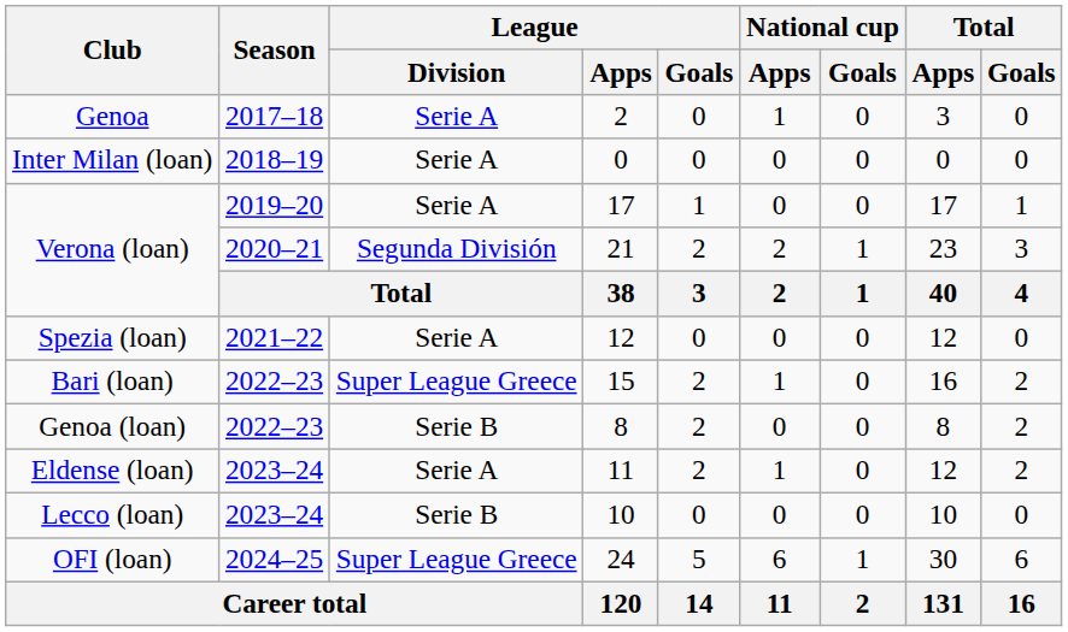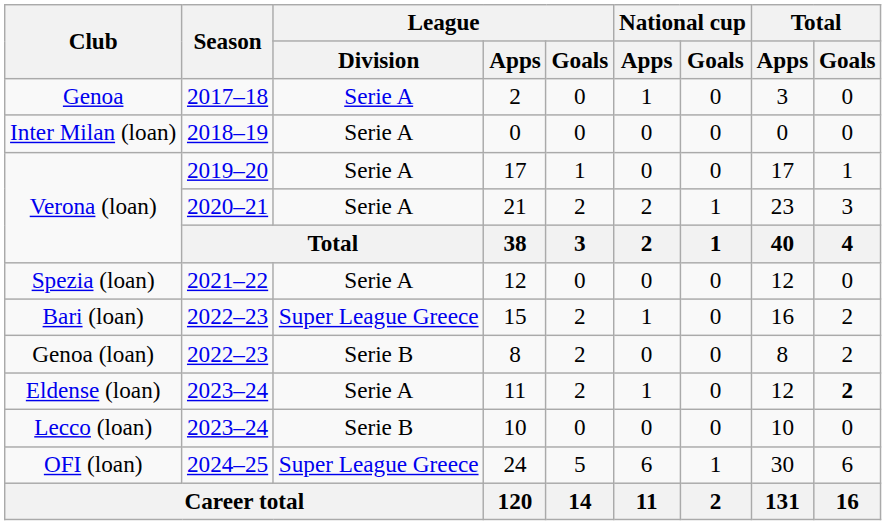 <table class="wikitable" style="text-align:center">
 <tr>
 <th rowspan="2">Club</th>
 <th rowspan="2">Season</th>
 <th colspan="3">League</th>
 <th colspan="2">National cup</th>
 <th colspan="2">Total</th>
 </tr>
 <tr>
 <th>Division</th>
 <th>Apps</th>
 <th>Goals</th>
 <th>Apps</th>
 <th>Goals</th>
 <th>Apps</th>
 <th>Goals</th>
 </tr>
 <tr>
 <td><a href='#'>Genoa</a></td>
 <td><a href='#'>2017–18</a></td>
 <td><a href='#'>Serie A</a></td>
 <td>2</td>
 <td>0</td>
 <td>1</td>
 <td>0</td>
 <td>3</td>
 <td>0</td>
 </tr>
 <tr>
 <td><a href='#'>Inter Milan</a> (loan)</td>
 <td><a href='#'>2018–19</a></td>
 <td>Serie A</td>
 <td>0</td>
 <td>0</td>
 <td>0</td>
 <td>0</td>
 <td>0</td>
 <td>0</td>
 </tr>
 <tr>
 <td rowspan="3"><a href='#'>Verona</a> (loan)</td>
 <td><a href='#'>2019–20</a></td>
 <td>Serie A</td>
 <td>17</td>
 <td>1</td>
 <td>0</td>
 <td>0</td>
 <td>17</td>
 <td>1</td>
 </tr>
 <tr>
 <td><a href='#'>2020–21</a></td>
-<td><a href='#'>Segunda División</a></td>
+<td>Serie A</td>
 <td>21</td>
 <td>2</td>
 <td>2</td>
 <td>1</td>
 <td>23</td>
 <td>3</td>
 </tr>
 <tr>
 <th colspan="2">Total</th>
 <th>38</th>
 <th>3</th>
 <th>2</th>
 <th>1</th>
 <th>40</th>
 <th>4</th>
 </tr>
 <tr>
 <td><a href='#'>Spezia</a> (loan)</td>
 <td><a href='#'>2021–22</a></td>
 <td>Serie A</td>
 <td>12</td>
 <td>0</td>
 <td>0</td>
 <td>0</td>
 <td>12</td>
 <td>0</td>
 </tr>
 <tr>
 <td><a href='#'>Bari</a> (loan)</td>
 <td><a href='#'>2022–23</a></td>
 <td><a href='#'>Super League Greece</a></td>
 <td>15</td>
 <td>2</td>
 <td>1</td>
 <td>0</td>
 <td>16</td>
 <td>2</td>
 </tr>
 <tr>
 <td>Genoa (loan)</td>
 <td><a href='#'>2022–23</a></td>
 <td>Serie B</td>
 <td>8</td>
 <td>2</td>
 <td>0</td>
 <td>0</td>
 <td>8</td>
 <td>2</td>
 </tr>
 <tr>
 <td><a href='#'>Eldense</a> (loan)</td>
 <td><a href='#'>2023–24</a></td>
 <td>Serie A</td>
 <td>11</td>
 <td>2</td>
 <td>1</td>
 <td>0</td>
 <td>12</td>
-<td>2</td>
+<td><strong>2</strong></td>
 </tr>
 <tr>
 <td><a href='#'>Lecco</a> (loan)</td>
 <td><a href='#'>2023–24</a></td>
 <td>Serie B</td>
 <td>10</td>
 <td>0</td>
 <td>0</td>
 <td>0</td>
 <td>10</td>
 <td>0</td>
 </tr>
 <tr>
 <td><a href='#'>OFI</a> (loan)</td>
 <td><a href='#'>2024–25</a></td>
 <td><a href='#'>Super League Greece</a></td>
 <td>24</td>
 <td>5</td>
 <td>6</td>
 <td>1</td>
 <td>30</td>
 <td>6</td>
 </tr>
 <tr>
 <th colspan="3">Career total</th>
 <th>120</th>
 <th>14</th>
 <th>11</th>
 <th>2</th>
 <th>131</th>
 <th>16</th>
 </tr>
 </table>
